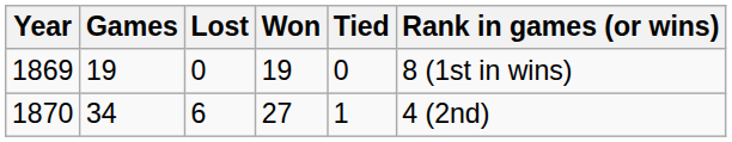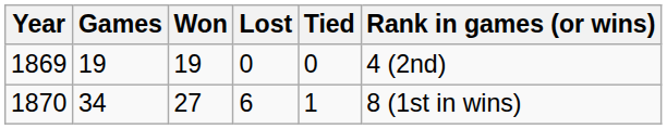 <table class="wikitable">
 <tr>
 <th>Year</th>
 <th>Games</th>
+<th>Won</th>
 <th>Lost</th>
-<th>Won</th>
 <th>Tied</th>
 <th>Rank in games (or wins)</th>
 </tr>
 <tr>
 <td>1869</td>
 <td>19</td>
-<td>0</td>
 <td>19</td>
 <td>0</td>
-<td>8 (1st in wins)</td>
+<td>0</td>
+<td>4 (2nd)</td>
 </tr>
 <tr>
 <td>1870</td>
 <td>34</td>
+<td>27</td>
 <td>6</td>
-<td>27</td>
 <td>1</td>
-<td>4 (2nd)</td>
+<td>8 (1st in wins)</td>
 </tr>
 </table>
